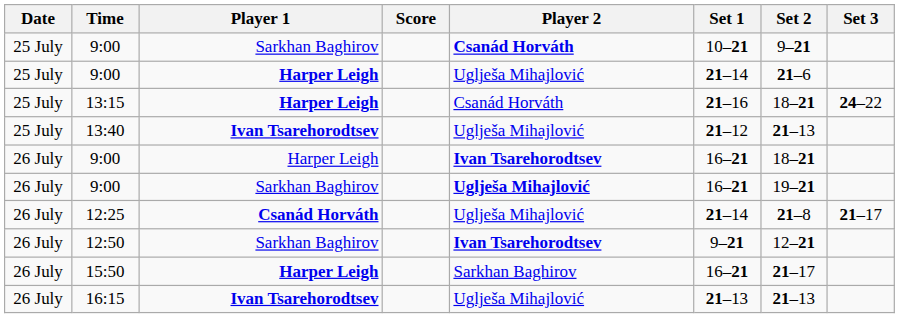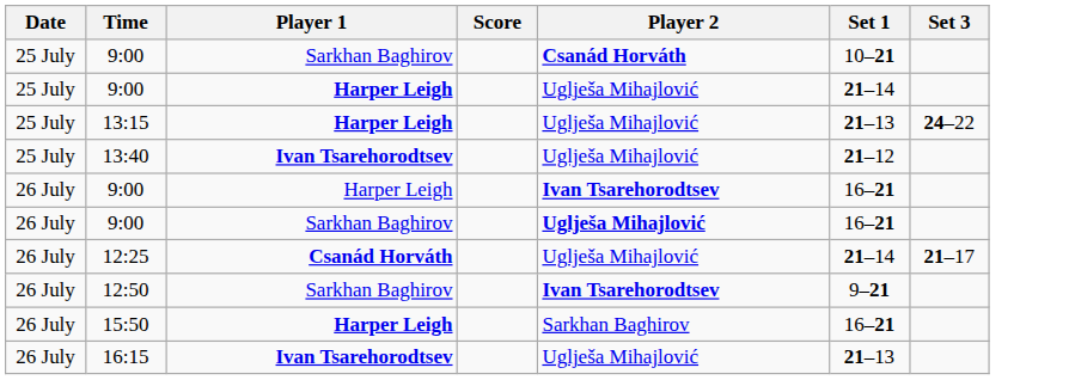 <table class="wikitable" style="font-size:90%; text-align:center">
 <tr>
 <th width="50">Date</th>
 <th width="50">Time</th>
 <th width="200">Player 1</th>
 <th width="50">Score</th>
 <th width="200">Player 2</th>
 <th width="50">Set 1</th>
-<th width="50">Set 2</th>
 <th width="50">Set 3</th>
 </tr>
 <tr>
 <td>25 July</td>
 <td>9:00</td>
 <td align="right"><a href='#'>Sarkhan Baghirov</a> </td>
 <td></td>
 <td align="left"><strong> <a href='#'>Csanád Horváth</a></strong></td>
 <td>10–<strong>21</strong></td>
-<td>9–<strong>21</strong></td>
 <td></td>
 </tr>
 <tr>
 <td>25 July</td>
 <td>9:00</td>
 <td align="right"><strong><a href='#'>Harper Leigh</a> </strong></td>
 <td></td>
 <td align="left"> <a href='#'>Uglješa Mihajlović</a></td>
 <td><strong>21</strong>–14</td>
-<td><strong>21</strong>–6</td>
 <td></td>
 </tr>
 <tr>
 <td>25 July</td>
 <td>13:15</td>
 <td align="right"><strong><a href='#'>Harper Leigh</a> </strong></td>
 <td></td>
-<td align="left"> <a href='#'>Csanád Horváth</a></td>
-<td><strong>21</strong>–16</td>
-<td>18–<strong>21</strong></td>
+<td align="left"> <a href='#'>Uglješa Mihajlović</a></td>
+<td><strong>21</strong>–13</td>
 <td><strong>24</strong>–22</td>
 </tr>
 <tr>
 <td>25 July</td>
 <td>13:40</td>
 <td align="right"><strong><a href='#'>Ivan Tsarehorodtsev</a> </strong></td>
 <td></td>
 <td align="left"> <a href='#'>Uglješa Mihajlović</a></td>
 <td><strong>21</strong>–12</td>
-<td><strong>21</strong>–13</td>
 <td></td>
 </tr>
 <tr>
 <td>26 July</td>
 <td>9:00</td>
 <td align="right"><a href='#'>Harper Leigh</a> </td>
 <td></td>
 <td align="left"><strong> <a href='#'>Ivan Tsarehorodtsev</a></strong></td>
 <td>16–<strong>21</strong></td>
-<td>18–<strong>21</strong></td>
 <td></td>
 </tr>
 <tr>
 <td>26 July</td>
 <td>9:00</td>
 <td align="right"><a href='#'>Sarkhan Baghirov</a> </td>
 <td></td>
 <td align="left"><strong> <a href='#'>Uglješa Mihajlović</a></strong></td>
 <td>16–<strong>21</strong></td>
-<td>19–<strong>21</strong></td>
 <td></td>
 </tr>
 <tr>
 <td>26 July</td>
 <td>12:25</td>
 <td align="right"><strong><a href='#'>Csanád Horváth</a> </strong></td>
 <td></td>
 <td align="left"> <a href='#'>Uglješa Mihajlović</a></td>
 <td><strong>21</strong>–14</td>
-<td><strong>21</strong>–8</td>
 <td><strong>21</strong>–17</td>
 </tr>
 <tr>
 <td>26 July</td>
 <td>12:50</td>
 <td align="right"><a href='#'>Sarkhan Baghirov</a> </td>
 <td></td>
 <td align="left"><strong> <a href='#'>Ivan Tsarehorodtsev</a></strong></td>
 <td>9–<strong>21</strong></td>
-<td>12–<strong>21</strong></td>
 <td></td>
 </tr>
 <tr>
 <td>26 July</td>
 <td>15:50</td>
 <td align="right"><strong><a href='#'>Harper Leigh</a> </strong></td>
 <td></td>
 <td align="left"> <a href='#'>Sarkhan Baghirov</a></td>
 <td>16–<strong>21</strong></td>
-<td><strong>21</strong>–17</td>
 <td></td>
 </tr>
 <tr>
 <td>26 July</td>
 <td>16:15</td>
 <td align="right"><strong><a href='#'>Ivan Tsarehorodtsev</a> </strong></td>
 <td></td>
 <td align="left"> <a href='#'>Uglješa Mihajlović</a></td>
 <td><strong>21</strong>–13</td>
-<td><strong>21</strong>–13</td>
 <td></td>
 </tr>
 </table>
